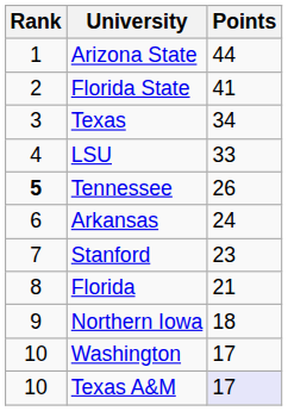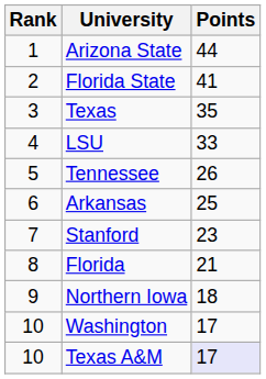 <table class="wikitable sortable" style="text-align:center">
 <tr>
 <th>Rank</th>
 <th>University</th>
 <th>Points</th>
 </tr>
 <tr>
 <td>1</td>
 <td align=left><a href='#'>Arizona State</a></td>
 <td align=left>44</td>
 </tr>
 <tr>
 <td>2</td>
 <td align=left><a href='#'>Florida State</a></td>
 <td align=left>41</td>
 </tr>
 <tr>
 <td>3</td>
 <td align=left><a href='#'>Texas</a></td>
-<td align=left>34</td>
+<td align=left>35</td>
 </tr>
 <tr>
 <td>4</td>
 <td align=left><a href='#'>LSU</a></td>
 <td align=left>33</td>
 </tr>
 <tr>
-<td><strong>5</strong></td>
+<td>5</td>
 <td align=left><a href='#'>Tennessee</a></td>
 <td align=left>26</td>
 </tr>
 <tr>
 <td>6</td>
 <td align=left><a href='#'>Arkansas</a></td>
-<td align=left>24</td>
+<td align=left>25</td>
 </tr>
 <tr>
 <td>7</td>
 <td align=left><a href='#'>Stanford</a></td>
 <td align=left>23</td>
 </tr>
 <tr>
 <td>8</td>
 <td align=left><a href='#'>Florida</a></td>
 <td align=left>21</td>
 </tr>
 <tr>
 <td>9</td>
 <td align=left><a href='#'>Northern Iowa</a></td>
 <td align=left>18</td>
 </tr>
 <tr>
 <td>10</td>
 <td align=left><a href='#'>Washington</a></td>
 <td align=left>17</td>
 </tr>
 <tr>
 <td>10</td>
 <td align=left><a href='#'>Texas A&M</a></td>
 <td align=left style="background: lavender;">17</td>
 </tr>
 </table>
